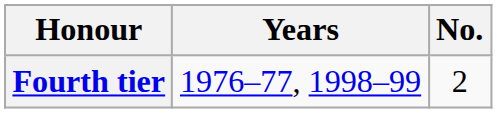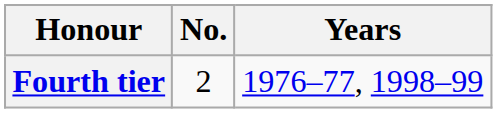 <table class="wikitable plainrowheaders">
 <tr>
 <th scope=col>Honour</th>
+<th scope=col>No.</th>
 <th scope=col>Years</th>
-<th scope=col>No.</th>
 </tr>
 <tr>
 <th scope=row><a href='#'>Fourth tier</a></th>
+<td align=center>2</td>
 <td><a href='#'>1976–77</a>, <a href='#'>1998–99</a></td>
-<td align=center>2</td>
 </tr>
 </table>
